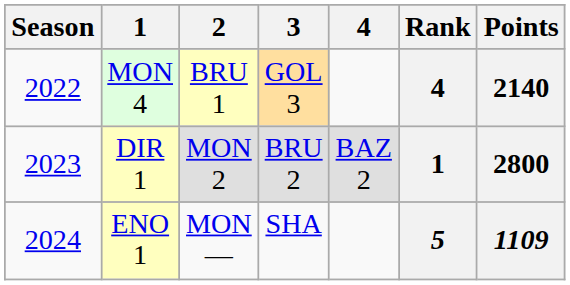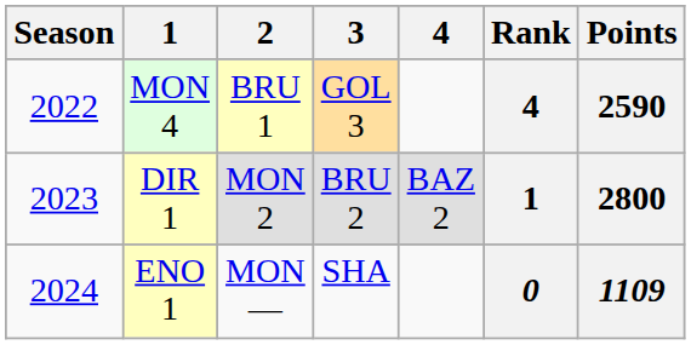 <table class="wikitable" style="text-align:center;">
 <tr>
 <th>Season</th>
 <th>1</th>
 <th>2</th>
 <th>3</th>
 <th>4</th>
 <th>Rank</th>
 <th>Points</th>
 </tr>
 <tr>
 <td><a href='#'>2022</a></td>
 <td bgcolor="#dfffdf"><a href='#'>MON</a><br>4</td>
 <td bgcolor="#ffffbf"><a href='#'>BRU</a><br>1</td>
 <td bgcolor="#ffdf9f"><a href='#'>GOL</a><br>3</td>
 <td></td>
 <th>4</th>
-<th>2140</th>
+<th>2590</th>
 </tr>
 <tr>
 <td><a href='#'>2023</a></td>
 <td bgcolor="#ffffbf"><a href='#'>DIR</a><br>1</td>
 <td bgcolor="#dfdfdf"><a href='#'>MON</a><br>2</td>
 <td bgcolor="#dfdfdf"><a href='#'>BRU</a><br>2</td>
 <td bgcolor="#dfdfdf"><a href='#'>BAZ</a><br>2</td>
 <th>1</th>
 <th>2800</th>
 </tr>
 <tr>
 <td><a href='#'>2024</a></td>
 <td bgcolor="#ffffbf"><a href='#'>ENO</a><br>1</td>
 <td><a href='#'>MON</a><br>—</td>
 <td><a href='#'>SHA</a><br> </td>
 <td></td>
-<th><em>5</em></th>
+<th><em>0</em></th>
 <th><em>1109</em></th>
 </tr>
 </table>
